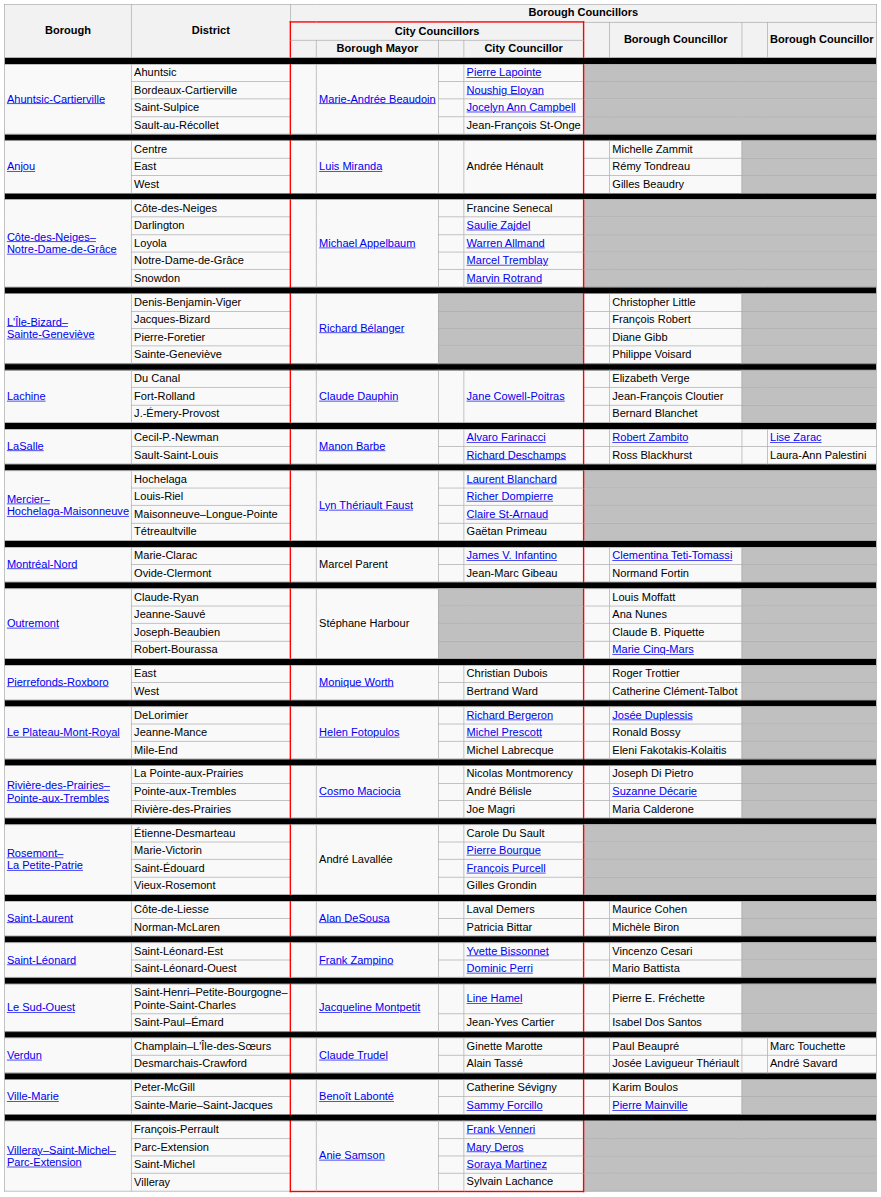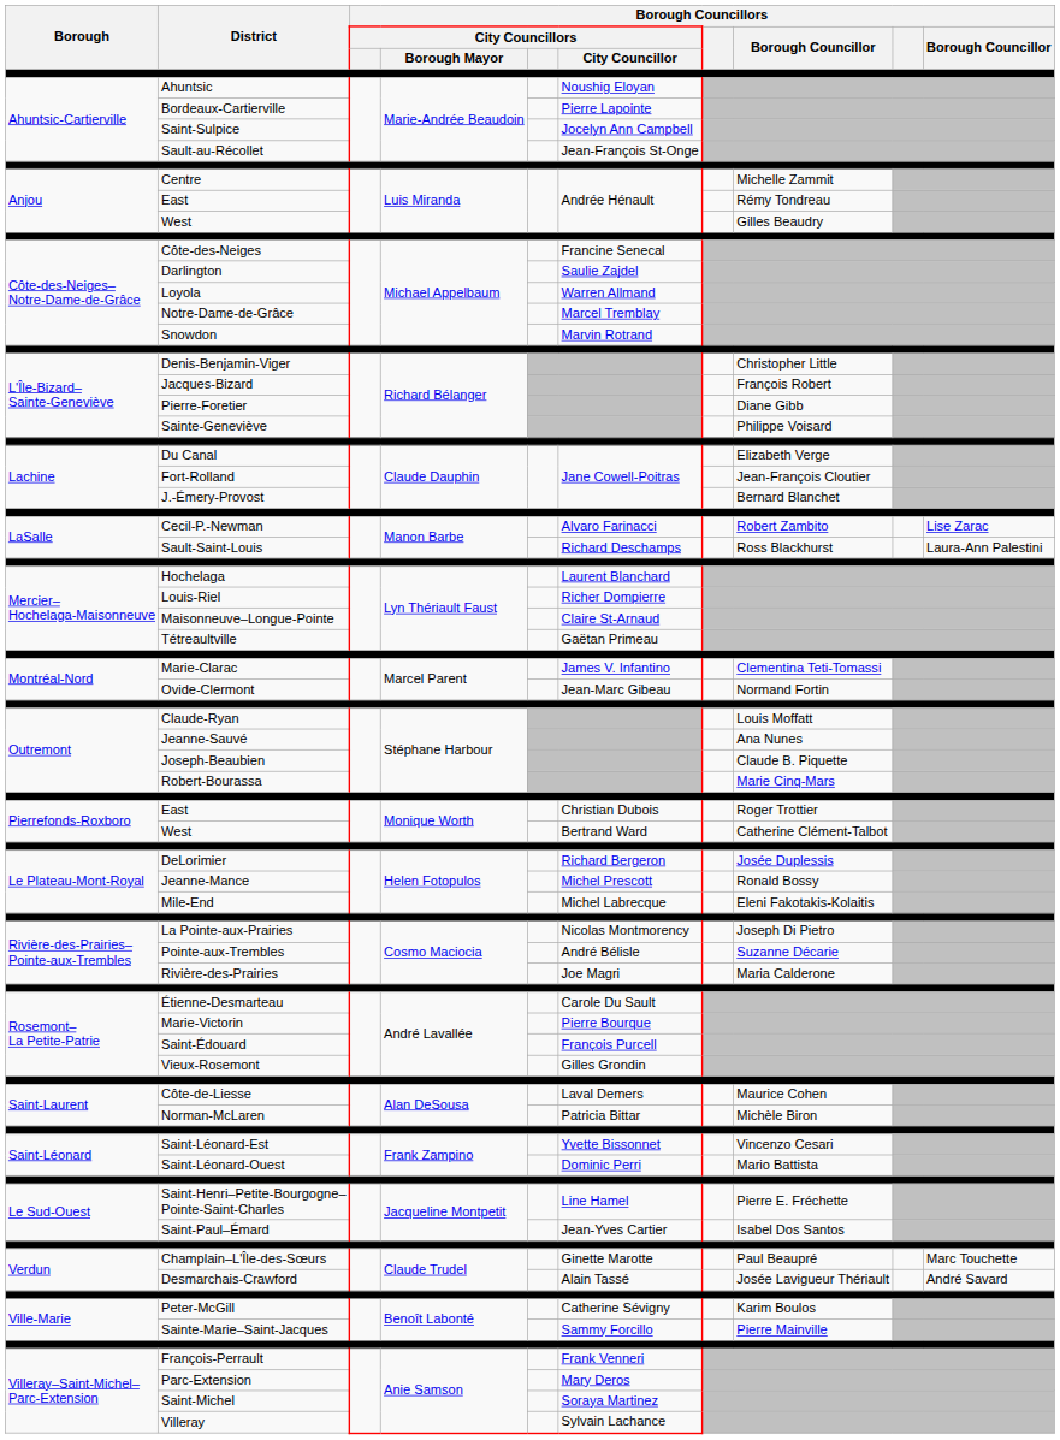 <table class="wikitable" border="1">
 <tr>
 <th rowspan=3>Borough</th>
 <th rowspan=3>District</th>
 <th colspan=8>Borough Councillors</th>
 </tr>
 <tr>
 <th colspan=4 style="border-top:2px solid red; border-right:2px solid red; border-left:2px solid red;">City Councillors</th>
 <th rowspan=2 width="30px"> </th>
 <th rowspan=2>Borough Councillor</th>
 <th rowspan=2 width="30px"> </th>
 <th rowspan=2>Borough Councillor</th>
 </tr>
 <tr>
 <th style="border-left:2px solid red;" width="30px"> </th>
 <th>Borough Mayor</th>
 <th width="30px"> </th>
 <th style="border-right:2px solid red;">City Councillor<br></th>
 </tr>
 <tr>
 <td colspan=10 height=2px bgcolor=black></td>
 </tr>
 <tr>
 <td rowspan=4><a href='#'>Ahuntsic-Cartierville</a></td>
 <td>Ahuntsic</td>
 <td rowspan=4 style="border-left:2px solid red;" > </td>
 <td rowspan=4><a href='#'>Marie-Andrée Beaudoin</a></td>
 <td> </td>
-<td style="border-right:2px solid red;"><a href='#'>Pierre Lapointe</a></td>
+<td style="border-right:2px solid red;"><a href='#'>Noushig Eloyan</a></td>
 <td colspan=4 bgcolor=silver> </td>
 </tr>
 <tr>
 <td>Bordeaux-Cartierville</td>
 <td> </td>
-<td style="border-right:2px solid red;"><a href='#'>Noushig Eloyan</a></td>
+<td style="border-right:2px solid red;"><a href='#'>Pierre Lapointe</a></td>
 <td colspan=4 bgcolor=silver> </td>
 </tr>
 <tr>
 <td>Saint-Sulpice</td>
 <td> </td>
 <td style="border-right:2px solid red;"><a href='#'>Jocelyn Ann Campbell</a></td>
 <td colspan=4 bgcolor=silver> </td>
 </tr>
 <tr>
 <td>Sault-au-Récollet</td>
 <td> </td>
 <td style="border-right:2px solid red;">Jean-François St-Onge</td>
 <td colspan=4 bgcolor=silver> <br></td>
 </tr>
 <tr>
 <td colspan=10 height=2px bgcolor=black></td>
 </tr>
 <tr>
 <td rowspan=3><a href='#'>Anjou</a></td>
 <td>Centre</td>
 <td rowspan=3 style="border-left:2px solid red;" > </td>
 <td rowspan=3><a href='#'>Luis Miranda</a></td>
 <td rowspan=3 > </td>
 <td rowspan=3 style="border-right:2px solid red;">Andrée Hénault</td>
 <td> </td>
 <td>Michelle Zammit</td>
 <td colspan=2 bgcolor=silver> </td>
 </tr>
 <tr>
 <td>East</td>
 <td> </td>
 <td>Rémy Tondreau</td>
 <td colspan=2 bgcolor=silver> </td>
 </tr>
 <tr>
 <td>West</td>
 <td> </td>
 <td>Gilles Beaudry</td>
 <td colspan=2 bgcolor=silver> <br></td>
 </tr>
 <tr>
 <td colspan=10 height=2px bgcolor=black></td>
 </tr>
 <tr>
 <td rowspan=5><a href='#'>Côte-des-Neiges–<br>Notre-Dame-de-Grâce</a></td>
 <td>Côte-des-Neiges</td>
 <td rowspan=5 style="border-left:2px solid red;" > </td>
 <td rowspan=5><a href='#'>Michael Appelbaum</a></td>
 <td> </td>
 <td style="border-right:2px solid red;">Francine Senecal</td>
 <td colspan=4 bgcolor=silver> </td>
 </tr>
 <tr>
 <td>Darlington</td>
 <td> </td>
 <td style="border-right:2px solid red;"><a href='#'>Saulie Zajdel</a></td>
 <td colspan=4 bgcolor=silver> </td>
 </tr>
 <tr>
 <td>Loyola</td>
 <td> </td>
 <td style="border-right:2px solid red;"><a href='#'>Warren Allmand</a></td>
 <td colspan=4 bgcolor=silver> </td>
 </tr>
 <tr>
 <td>Notre-Dame-de-Grâce</td>
 <td> </td>
 <td style="border-right:2px solid red;"><a href='#'>Marcel Tremblay</a></td>
 <td colspan=4 bgcolor=silver> </td>
 </tr>
 <tr>
 <td>Snowdon</td>
 <td> </td>
 <td style="border-right:2px solid red;"><a href='#'>Marvin Rotrand</a></td>
 <td colspan=4 bgcolor=silver> <br></td>
 </tr>
 <tr>
 <td colspan=10 height=2px bgcolor=black></td>
 </tr>
 <tr>
 <td rowspan=4><a href='#'>L'Île-Bizard–<br>Sainte-Geneviève</a></td>
 <td>Denis-Benjamin-Viger</td>
 <td rowspan=4 style="border-left:2px solid red;" > </td>
 <td rowspan=4><a href='#'>Richard Bélanger</a></td>
 <td colspan=2 bgcolor=silver style="border-right:2px solid red;"> </td>
 <td> </td>
 <td>Christopher Little</td>
 <td colspan=2 bgcolor=silver> </td>
 </tr>
 <tr>
 <td>Jacques-Bizard</td>
 <td colspan=2 bgcolor=silver style="border-right:2px solid red;"> </td>
 <td> </td>
 <td>François Robert</td>
 <td colspan=2 bgcolor=silver> </td>
 </tr>
 <tr>
 <td>Pierre-Foretier</td>
 <td colspan=2 bgcolor=silver style="border-right:2px solid red;"> </td>
 <td> </td>
 <td>Diane Gibb</td>
 <td colspan=2 bgcolor=silver> </td>
 </tr>
 <tr>
 <td>Sainte-Geneviève</td>
 <td colspan=2 bgcolor=silver style="border-right:2px solid red;"> </td>
 <td> </td>
 <td>Philippe Voisard</td>
 <td colspan=2 bgcolor=silver> <br></td>
 </tr>
 <tr>
 <td colspan=10 height=2px bgcolor=black></td>
 </tr>
 <tr>
 <td rowspan=3><a href='#'>Lachine</a></td>
 <td>Du Canal</td>
 <td rowspan=3 style="border-left:2px solid red;" > </td>
 <td rowspan=3><a href='#'>Claude Dauphin</a></td>
 <td rowspan=3 > </td>
 <td rowspan=3 style="border-right:2px solid red;"><a href='#'>Jane Cowell-Poitras</a></td>
 <td> </td>
 <td>Elizabeth Verge</td>
 <td colspan=2 bgcolor=silver> </td>
 </tr>
 <tr>
 <td>Fort-Rolland</td>
 <td> </td>
 <td>Jean-François Cloutier</td>
 <td colspan=2 bgcolor=silver> </td>
 </tr>
 <tr>
 <td>J.-Émery-Provost</td>
 <td> </td>
 <td>Bernard Blanchet</td>
 <td colspan=2 bgcolor=silver> <br></td>
 </tr>
 <tr>
 <td colspan=10 height=2px bgcolor=black></td>
 </tr>
 <tr>
 <td rowspan=2><a href='#'>LaSalle</a></td>
 <td>Cecil-P.-Newman</td>
 <td rowspan=2 style="border-left:2px solid red;" > </td>
 <td rowspan=2><a href='#'>Manon Barbe</a></td>
 <td> </td>
 <td style="border-right:2px solid red;"><a href='#'>Alvaro Farinacci</a></td>
 <td> </td>
 <td><a href='#'>Robert Zambito</a></td>
 <td> </td>
 <td><a href='#'>Lise Zarac</a></td>
 </tr>
 <tr>
 <td>Sault-Saint-Louis</td>
 <td> </td>
 <td style="border-right:2px solid red;"><a href='#'>Richard Deschamps</a></td>
 <td> </td>
 <td>Ross Blackhurst</td>
 <td> </td>
 <td>Laura-Ann Palestini<br></td>
 </tr>
 <tr>
 <td colspan=10 height=2px bgcolor=black></td>
 </tr>
 <tr>
 <td rowspan=4><a href='#'>Mercier–<br>Hochelaga-Maisonneuve</a></td>
 <td>Hochelaga</td>
 <td rowspan=4 style="border-left:2px solid red;" > </td>
 <td rowspan=4><a href='#'>Lyn Thériault Faust</a></td>
 <td> </td>
 <td style="border-right:2px solid red;"><a href='#'>Laurent Blanchard</a></td>
 <td colspan=4 bgcolor=silver> </td>
 </tr>
 <tr>
 <td>Louis-Riel</td>
 <td> </td>
 <td style="border-right:2px solid red;"><a href='#'>Richer Dompierre</a></td>
 <td colspan=4 bgcolor=silver> </td>
 </tr>
 <tr>
 <td>Maisonneuve–Longue-Pointe</td>
 <td> </td>
 <td style="border-right:2px solid red;"><a href='#'>Claire St-Arnaud</a></td>
 <td colspan=4 bgcolor=silver> </td>
 </tr>
 <tr>
 <td>Tétreaultville</td>
 <td> </td>
 <td style="border-right:2px solid red;">Gaëtan Primeau</td>
 <td colspan=4 bgcolor=silver> <br></td>
 </tr>
 <tr>
 <td colspan=10 height=2px bgcolor=black></td>
 </tr>
 <tr>
 <td rowspan=2><a href='#'>Montréal-Nord</a></td>
 <td>Marie-Clarac</td>
 <td rowspan=2 style="border-left:2px solid red;" > </td>
 <td rowspan=2>Marcel Parent</td>
 <td> </td>
 <td style="border-right:2px solid red;"><a href='#'>James V. Infantino</a></td>
 <td> </td>
 <td><a href='#'>Clementina Teti-Tomassi</a></td>
 <td colspan=2 bgcolor=silver> </td>
 </tr>
 <tr>
 <td>Ovide-Clermont</td>
 <td> </td>
 <td style="border-right:2px solid red;">Jean-Marc Gibeau</td>
 <td> </td>
 <td>Normand Fortin</td>
 <td colspan=2 bgcolor=silver> <br></td>
 </tr>
 <tr>
 <td colspan=10 height=2px bgcolor=black></td>
 </tr>
 <tr>
 <td rowspan=4><a href='#'>Outremont</a></td>
 <td>Claude-Ryan</td>
 <td rowspan=4 style="border-left:2px solid red;" > </td>
 <td rowspan=4>Stéphane Harbour</td>
 <td colspan=2 bgcolor=silver style="border-right:2px solid red;"> </td>
 <td> </td>
 <td>Louis Moffatt</td>
 <td colspan=2 bgcolor=silver> </td>
 </tr>
 <tr>
 <td>Jeanne-Sauvé</td>
 <td colspan=2 bgcolor=silver style="border-right:2px solid red;"> </td>
 <td> </td>
 <td>Ana Nunes</td>
 <td colspan=2 bgcolor=silver> </td>
 </tr>
 <tr>
 <td>Joseph-Beaubien</td>
 <td colspan=2 bgcolor=silver style="border-right:2px solid red;"> </td>
 <td> </td>
 <td>Claude B. Piquette</td>
 <td colspan=2 bgcolor=silver> </td>
 </tr>
 <tr>
 <td>Robert-Bourassa</td>
 <td colspan=2 bgcolor=silver style="border-right:2px solid red;"> </td>
 <td> </td>
 <td><a href='#'>Marie Cinq-Mars</a></td>
 <td colspan=2 bgcolor=silver> <br></td>
 </tr>
 <tr>
 <td colspan=10 height=2px bgcolor=black></td>
 </tr>
 <tr>
 <td rowspan=2><a href='#'>Pierrefonds-Roxboro</a></td>
 <td>East</td>
 <td rowspan=2 style="border-left:2px solid red;" > </td>
 <td rowspan=2><a href='#'>Monique Worth</a></td>
 <td> </td>
 <td style="border-right:2px solid red;">Christian Dubois</td>
 <td> </td>
 <td>Roger Trottier</td>
 <td colspan=2 bgcolor=silver> </td>
 </tr>
 <tr>
 <td>West</td>
 <td> </td>
 <td style="border-right:2px solid red;">Bertrand Ward</td>
 <td> </td>
 <td>Catherine Clément-Talbot</td>
 <td colspan=2 bgcolor=silver> <br></td>
 </tr>
 <tr>
 <td colspan=10 height=2px bgcolor=black></td>
 </tr>
 <tr>
 <td rowspan=3><a href='#'>Le Plateau-Mont-Royal</a></td>
 <td>DeLorimier</td>
 <td rowspan=3 style="border-left:2px solid red;" > </td>
 <td rowspan=3><a href='#'>Helen Fotopulos</a></td>
 <td> </td>
 <td style="border-right:2px solid red;"><a href='#'>Richard Bergeron</a></td>
 <td> </td>
 <td><a href='#'>Josée Duplessis</a></td>
 <td colspan=2 bgcolor=silver> </td>
 </tr>
 <tr>
 <td>Jeanne-Mance</td>
 <td> </td>
 <td style="border-right:2px solid red;"><a href='#'>Michel Prescott</a></td>
 <td> </td>
 <td>Ronald Bossy</td>
 <td colspan=2 bgcolor=silver> </td>
 </tr>
 <tr>
 <td>Mile-End</td>
 <td> </td>
 <td style="border-right:2px solid red;">Michel Labrecque</td>
 <td> </td>
 <td>Eleni Fakotakis-Kolaitis</td>
 <td colspan=2 bgcolor=silver> <br></td>
 </tr>
 <tr>
 <td colspan=10 height=2px bgcolor=black></td>
 </tr>
 <tr>
 <td rowspan=3><a href='#'>Rivière-des-Prairies–<br>Pointe-aux-Trembles</a></td>
 <td>La Pointe-aux-Prairies</td>
 <td rowspan=3 style="border-left:2px solid red;" > </td>
 <td rowspan=3><a href='#'>Cosmo Maciocia</a></td>
 <td> </td>
 <td style="border-right:2px solid red;">Nicolas Montmorency</td>
 <td> </td>
 <td>Joseph Di Pietro</td>
 <td colspan=2 bgcolor=silver> </td>
 </tr>
 <tr>
 <td>Pointe-aux-Trembles</td>
 <td> </td>
 <td style="border-right:2px solid red;">André Bélisle</td>
 <td> </td>
 <td><a href='#'>Suzanne Décarie</a></td>
 <td colspan=2 bgcolor=silver> </td>
 </tr>
 <tr>
 <td>Rivière-des-Prairies</td>
 <td> </td>
 <td style="border-right:2px solid red;">Joe Magri</td>
 <td> </td>
 <td>Maria Calderone</td>
 <td colspan=2 bgcolor=silver> <br></td>
 </tr>
 <tr>
 <td colspan=10 height=2px bgcolor=black></td>
 </tr>
 <tr>
 <td rowspan=4><a href='#'>Rosemont–<br>La Petite-Patrie</a></td>
 <td>Étienne-Desmarteau</td>
 <td rowspan=4 style="border-left:2px solid red;" > </td>
 <td rowspan=4>André Lavallée</td>
 <td> </td>
 <td style="border-right:2px solid red;">Carole Du Sault</td>
 <td colspan=4 bgcolor=silver> </td>
 </tr>
 <tr>
 <td>Marie-Victorin</td>
 <td> </td>
 <td style="border-right:2px solid red;"><a href='#'>Pierre Bourque</a></td>
 <td colspan=4 bgcolor=silver> </td>
 </tr>
 <tr>
 <td>Saint-Édouard</td>
 <td> </td>
 <td style="border-right:2px solid red;"><a href='#'>François Purcell</a></td>
 <td colspan=4 bgcolor=silver> </td>
 </tr>
 <tr>
 <td>Vieux-Rosemont</td>
 <td> </td>
 <td style="border-right:2px solid red;">Gilles Grondin</td>
 <td colspan=4 bgcolor=silver> <br></td>
 </tr>
 <tr>
 <td colspan=10 height=2px bgcolor=black></td>
 </tr>
 <tr>
 <td rowspan=2><a href='#'>Saint-Laurent</a></td>
 <td>Côte-de-Liesse</td>
 <td rowspan=2 style="border-left:2px solid red;" > </td>
 <td rowspan=2><a href='#'>Alan DeSousa</a></td>
 <td> </td>
 <td style="border-right:2px solid red;">Laval Demers</td>
 <td> </td>
 <td>Maurice Cohen</td>
 <td colspan=2 bgcolor=silver> </td>
 </tr>
 <tr>
 <td>Norman-McLaren</td>
 <td> </td>
 <td style="border-right:2px solid red;">Patricia Bittar</td>
 <td> </td>
 <td>Michèle Biron</td>
 <td colspan=2 bgcolor=silver> <br></td>
 </tr>
 <tr>
 <td colspan=10 height=2px bgcolor=black></td>
 </tr>
 <tr>
 <td rowspan=2><a href='#'>Saint-Léonard</a></td>
 <td>Saint-Léonard-Est</td>
 <td rowspan=2 style="border-left:2px solid red;" > </td>
 <td rowspan=2><a href='#'>Frank Zampino</a></td>
 <td> </td>
 <td style="border-right:2px solid red;"><a href='#'>Yvette Bissonnet</a></td>
 <td> </td>
 <td>Vincenzo Cesari</td>
 <td colspan=2 bgcolor=silver> </td>
 </tr>
 <tr>
 <td>Saint-Léonard-Ouest</td>
 <td> </td>
 <td style="border-right:2px solid red;"><a href='#'>Dominic Perri</a></td>
 <td> </td>
 <td>Mario Battista</td>
 <td colspan=2 bgcolor=silver> <br></td>
 </tr>
 <tr>
 <td colspan=10 height=2px bgcolor=black></td>
 </tr>
 <tr>
 <td rowspan=2><a href='#'>Le Sud-Ouest</a></td>
 <td>Saint-Henri–Petite-Bourgogne–<br>Pointe-Saint-Charles</td>
 <td rowspan=2 style="border-left:2px solid red;" > </td>
 <td rowspan=2><a href='#'>Jacqueline Montpetit</a></td>
 <td> </td>
 <td style="border-right:2px solid red;"><a href='#'>Line Hamel</a></td>
 <td> </td>
 <td>Pierre E. Fréchette</td>
 <td colspan=2 bgcolor=silver> </td>
 </tr>
 <tr>
 <td>Saint-Paul–Émard</td>
 <td> </td>
 <td style="border-right:2px solid red;">Jean-Yves Cartier</td>
 <td> </td>
 <td>Isabel Dos Santos</td>
 <td colspan=2 bgcolor=silver> <br></td>
 </tr>
 <tr>
 <td colspan=10 height=2px bgcolor=black></td>
 </tr>
 <tr>
 <td rowspan=2><a href='#'>Verdun</a></td>
 <td>Champlain–L'Île-des-Sœurs</td>
 <td rowspan=2 style="border-left:2px solid red;" > </td>
 <td rowspan=2><a href='#'>Claude Trudel</a></td>
 <td> </td>
 <td style="border-right:2px solid red;">Ginette Marotte</td>
 <td> </td>
 <td>Paul Beaupré</td>
 <td> </td>
 <td>Marc Touchette</td>
 </tr>
 <tr>
 <td>Desmarchais-Crawford</td>
 <td> </td>
 <td style="border-right:2px solid red;">Alain Tassé</td>
 <td> </td>
 <td>Josée Lavigueur Thériault</td>
 <td> </td>
 <td>André Savard<br></td>
 </tr>
 <tr>
 <td colspan=10 height=2px bgcolor=black></td>
 </tr>
 <tr>
 <td rowspan=2><a href='#'>Ville-Marie</a></td>
 <td>Peter-McGill</td>
 <td rowspan=2 style="border-left:2px solid red;" > </td>
 <td rowspan=2><a href='#'>Benoît Labonté</a></td>
 <td> </td>
 <td style="border-right:2px solid red;">Catherine Sévigny</td>
 <td> </td>
 <td>Karim Boulos</td>
 <td colspan=2 bgcolor=silver> </td>
 </tr>
 <tr>
 <td>Sainte-Marie–Saint-Jacques</td>
 <td> </td>
 <td style="border-right:2px solid red;"><a href='#'>Sammy Forcillo</a></td>
 <td> </td>
 <td><a href='#'>Pierre Mainville</a></td>
 <td colspan=2 bgcolor=silver> <br></td>
 </tr>
 <tr>
 <td colspan=10 height=2px bgcolor=black></td>
 </tr>
 <tr>
 <td rowspan=4><a href='#'>Villeray–Saint-Michel–<br>Parc-Extension</a></td>
 <td>François-Perrault</td>
 <td rowspan=4 style="border-left:2px solid red; border-bottom:2px solid red;" > </td>
 <td style="border-bottom:2px solid red;" rowspan=4><a href='#'>Anie Samson</a></td>
 <td> </td>
 <td style="border-right:2px solid red;"><a href='#'>Frank Venneri</a></td>
 <td colspan=4 bgcolor=silver> </td>
 </tr>
 <tr>
 <td>Parc-Extension</td>
 <td> </td>
 <td style="border-right:2px solid red;"><a href='#'>Mary Deros</a></td>
 <td colspan=4 bgcolor=silver> </td>
 </tr>
 <tr>
 <td>Saint-Michel</td>
 <td> </td>
 <td style="border-right:2px solid red;"><a href='#'>Soraya Martinez</a></td>
 <td colspan=4 bgcolor=silver> </td>
 </tr>
 <tr>
 <td>Villeray</td>
 <td style="border-bottom:2px solid red;" > </td>
 <td style="border-right:2px solid red; border-bottom:2px solid red;">Sylvain Lachance</td>
 <td colspan=4 bgcolor=silver> </td>
 </tr>
 </table>
